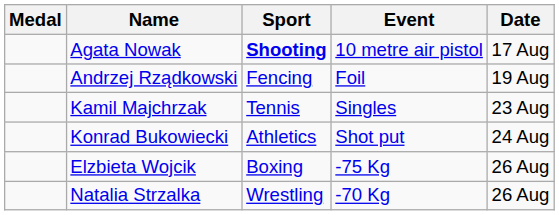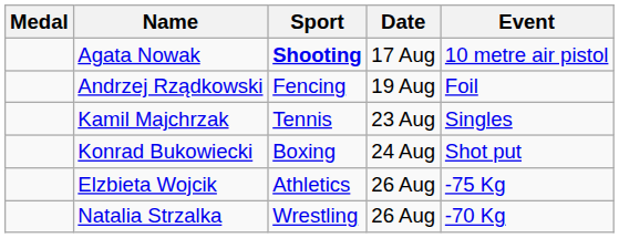 <table class="wikitable sortable" style="font-size:90%">
 <tr>
 <th>Medal</th>
 <th>Name</th>
 <th>Sport</th>
+<th>Date</th>
 <th>Event</th>
-<th>Date</th>
 </tr>
 <tr>
 <td></td>
 <td><a href='#'>Agata Nowak</a></td>
 <td><strong><a href='#'>Shooting</a></strong></td>
+<td>17 Aug</td>
 <td><a href='#'>10 metre air pistol</a></td>
-<td>17 Aug</td>
 </tr>
 <tr>
 <td></td>
 <td><a href='#'>Andrzej Rządkowski</a></td>
 <td><a href='#'>Fencing</a></td>
+<td>19 Aug</td>
 <td><a href='#'>Foil</a></td>
-<td>19 Aug</td>
 </tr>
 <tr>
 <td></td>
 <td><a href='#'>Kamil Majchrzak</a></td>
 <td><a href='#'>Tennis</a></td>
+<td>23 Aug</td>
 <td><a href='#'>Singles</a></td>
-<td>23 Aug</td>
 </tr>
 <tr>
 <td></td>
 <td><a href='#'>Konrad Bukowiecki</a></td>
-<td><a href='#'>Athletics</a></td>
+<td><a href='#'>Boxing</a></td>
+<td>24 Aug</td>
 <td><a href='#'>Shot put</a></td>
-<td>24 Aug</td>
 </tr>
 <tr>
 <td></td>
 <td><a href='#'>Elzbieta Wojcik</a></td>
-<td><a href='#'>Boxing</a></td>
+<td><a href='#'>Athletics</a></td>
+<td>26 Aug</td>
 <td><a href='#'>-75 Kg</a></td>
-<td>26 Aug</td>
 </tr>
 <tr>
 <td></td>
 <td><a href='#'>Natalia Strzalka</a></td>
 <td><a href='#'>Wrestling</a></td>
+<td>26 Aug</td>
 <td><a href='#'>-70 Kg</a></td>
-<td>26 Aug</td>
 </tr>
 </table>
